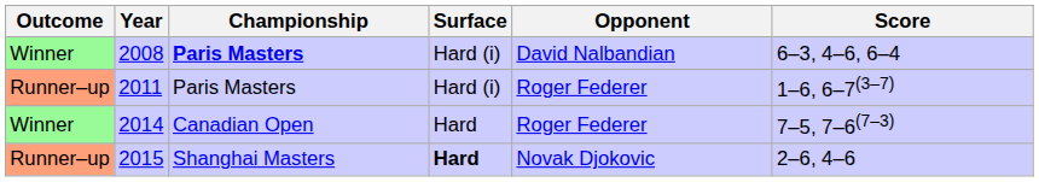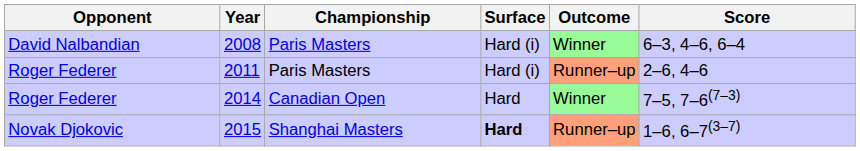 <table class="sortable wikitable">
 <tr>
-<th>Outcome</th>
+<th width=200>Opponent</th>
 <th>Year</th>
 <th width=200>Championship</th>
 <th>Surface</th>
-<th width=200>Opponent</th>
+<th>Outcome</th>
 <th width=200>Score</th>
 </tr>
 <tr style=background:#ccccff>
+<td> <a href='#'>David Nalbandian</a></td>
+<td><a href='#'>2008</a></td>
+<td><a href='#'>Paris Masters</a></td>
+<td>Hard (i)</td>
 <td bgcolor=98FB98>Winner</td>
-<td><a href='#'>2008</a></td>
-<td><strong><a href='#'>Paris Masters</a></strong></td>
-<td>Hard (i)</td>
-<td> <a href='#'>David Nalbandian</a></td>
 <td>6–3, 4–6, 6–4</td>
 </tr>
 <tr style=background:#ccccff>
-<td bgcolor=FFA07A>Runner–up</td>
+<td> <a href='#'>Roger Federer</a></td>
 <td><a href='#'>2011</a></td>
 <td>Paris Masters</td>
 <td>Hard (i)</td>
-<td> <a href='#'>Roger Federer</a></td>
-<td>1–6, 6–7<sup>(3–7)</sup></td>
+<td bgcolor=FFA07A>Runner–up</td>
+<td>2–6, 4–6</td>
 </tr>
 <tr style=background:#ccccff>
-<td bgcolor=98FB98>Winner</td>
+<td> <a href='#'>Roger Federer</a></td>
 <td><a href='#'>2014</a></td>
 <td><a href='#'>Canadian Open</a></td>
 <td>Hard</td>
-<td> <a href='#'>Roger Federer</a></td>
+<td bgcolor=98FB98>Winner</td>
 <td>7–5, 7–6<sup>(7–3)</sup></td>
 </tr>
 <tr style=background:#ccccff>
-<td bgcolor=FFA07A>Runner–up</td>
+<td> <a href='#'>Novak Djokovic</a></td>
 <td><a href='#'>2015</a></td>
 <td><a href='#'>Shanghai Masters</a></td>
 <td><strong>Hard</strong></td>
-<td> <a href='#'>Novak Djokovic</a></td>
-<td>2–6, 4–6</td>
+<td bgcolor=FFA07A>Runner–up</td>
+<td>1–6, 6–7<sup>(3–7)</sup></td>
 </tr>
 </table>
